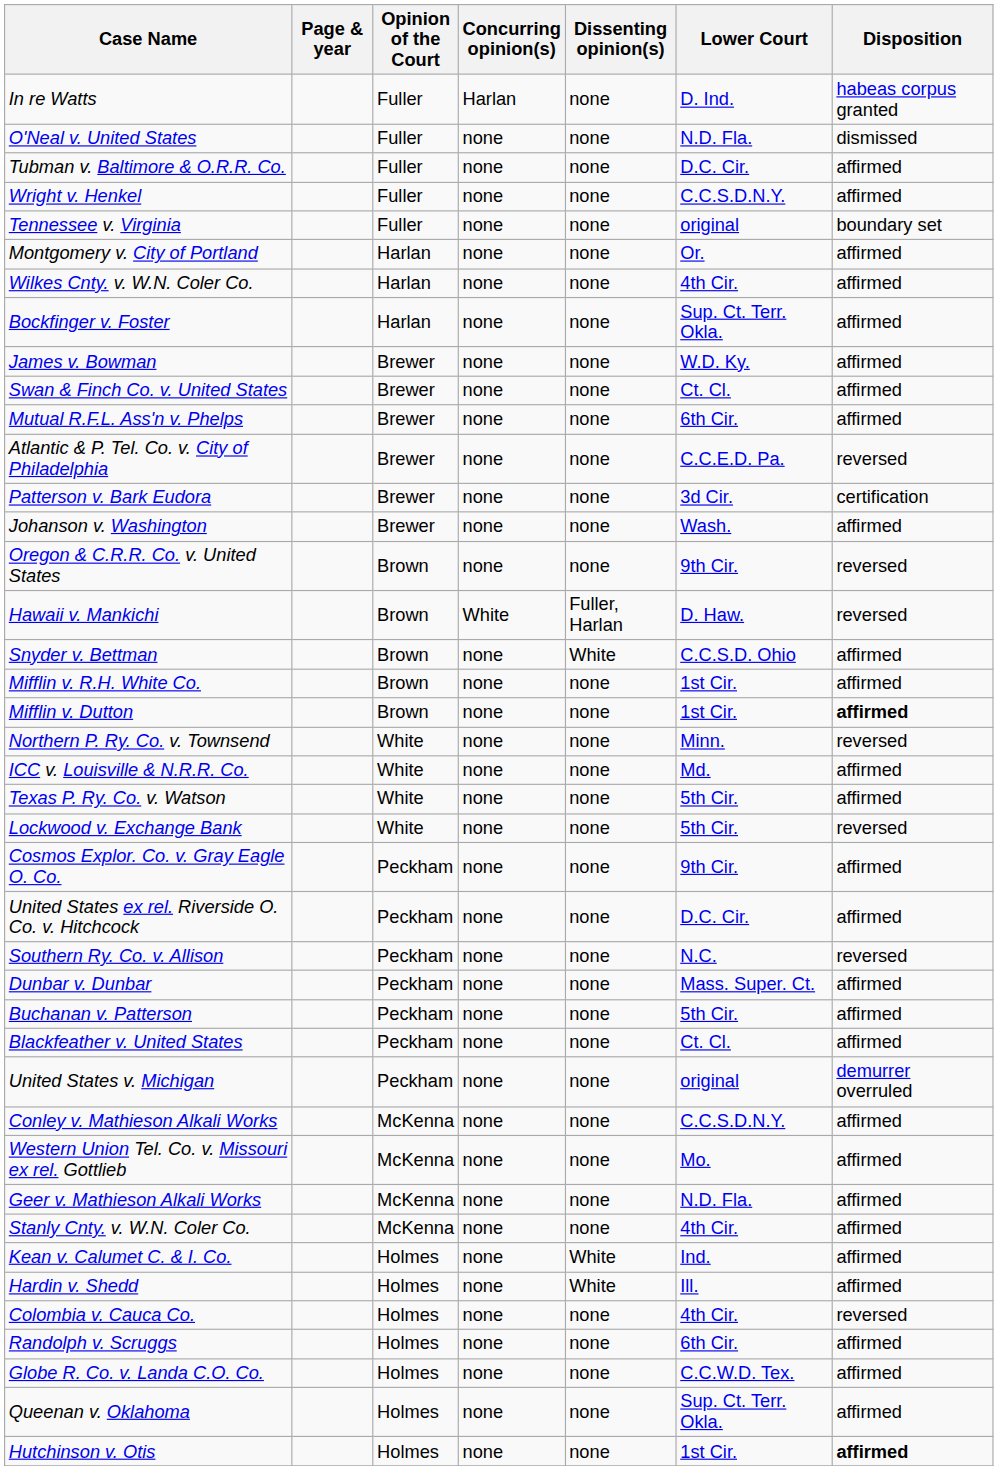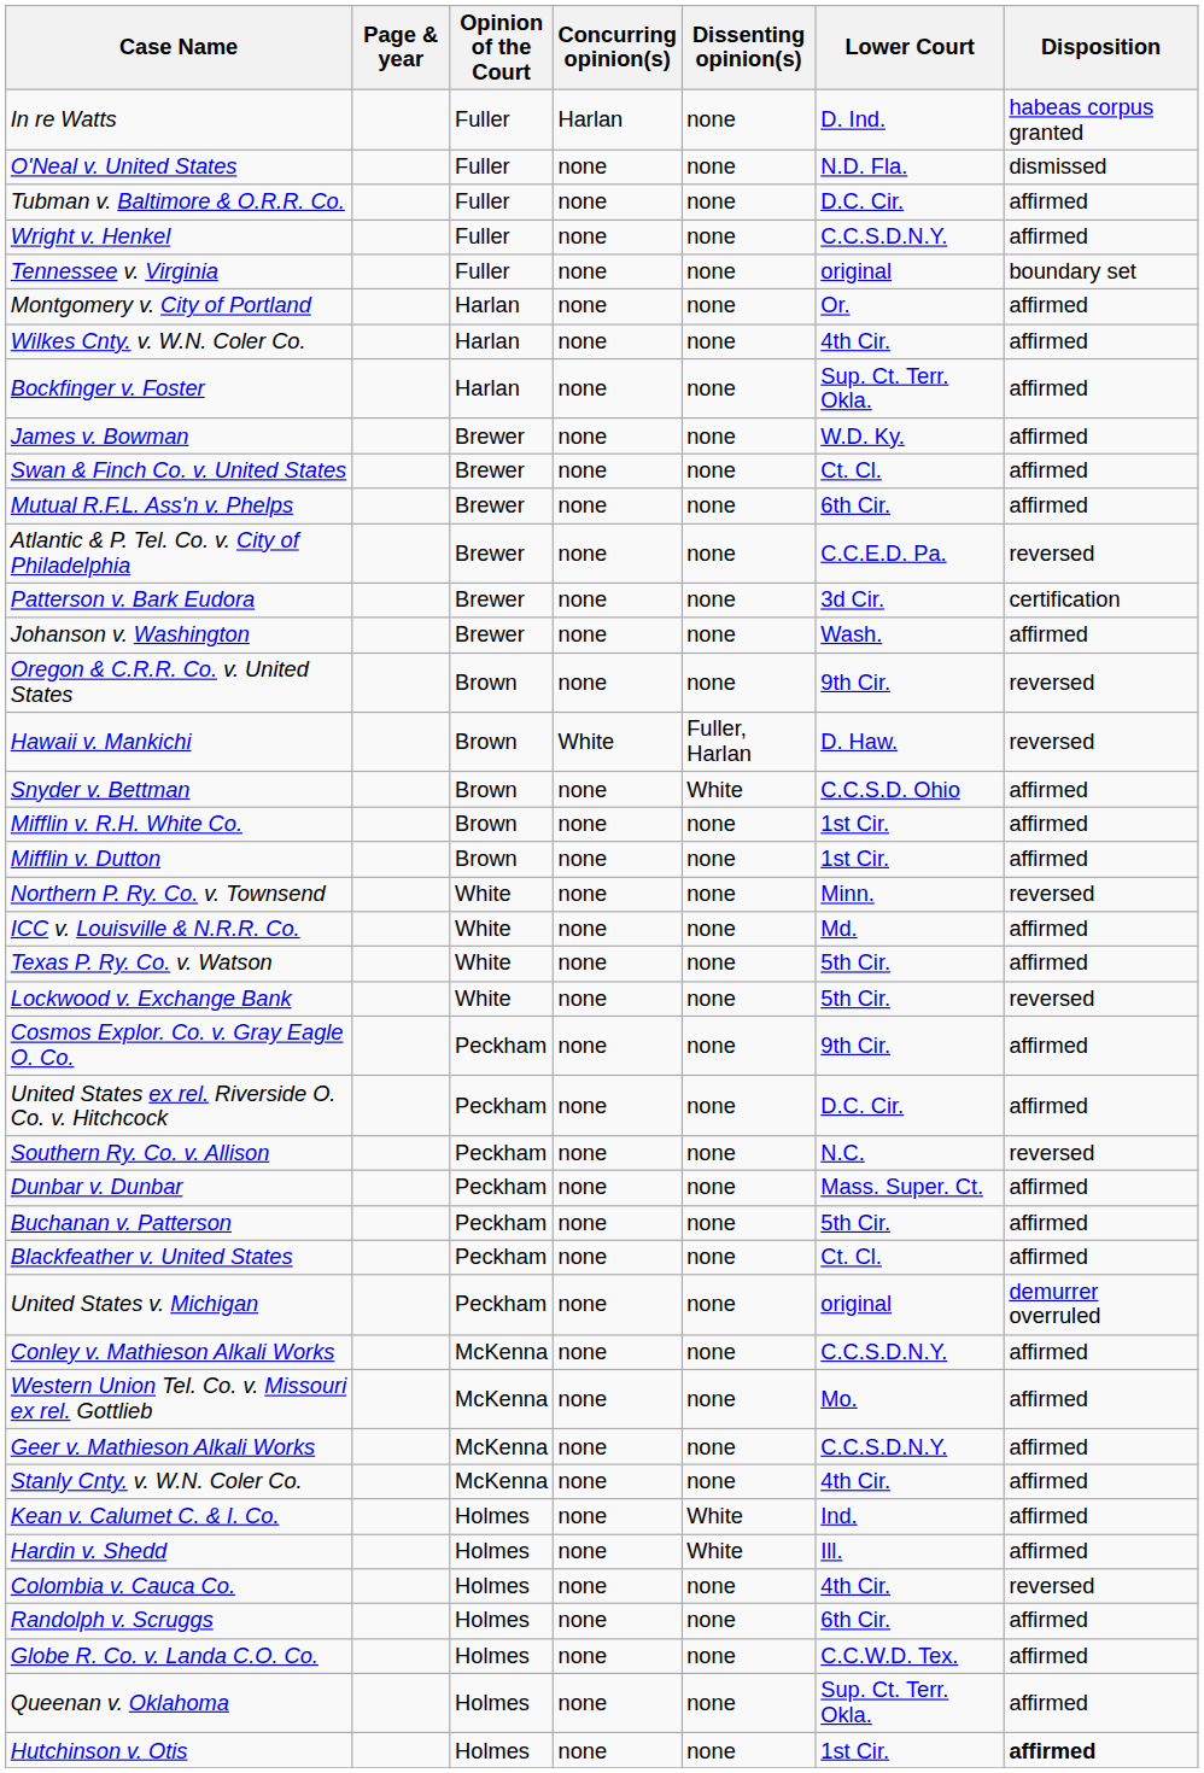 <table class="wikitable sortable">
 <tr>
 <th scope="col" style="width: 433px;">Case Name</th>
 <th scope="col" style="width: 95px;">Page & year</th>
 <th scope="col" style="width: 10px;">Opinion of the Court</th>
 <th scope="col" style="width: 10px;">Concurring opinion(s)</th>
 <th scope="col" style="width: 100px;">Dissenting opinion(s)</th>
 <th scope="col" style="width: 175px;">Lower Court</th>
 <th scope="col" style="width: 190px;">Disposition</th>
 </tr>
 <tr>
 <td><em>In re Watts</em></td>
 <td align="right"></td>
 <td>Fuller</td>
 <td>Harlan</td>
 <td>none</td>
 <td><a href='#'>D. Ind.</a></td>
 <td><a href='#'>habeas corpus</a> granted</td>
 </tr>
 <tr>
 <td><em><a href='#'>O'Neal v. United States</a></em></td>
 <td align="right"></td>
 <td>Fuller</td>
 <td>none</td>
 <td>none</td>
 <td><a href='#'>N.D. Fla.</a></td>
 <td>dismissed</td>
 </tr>
 <tr>
 <td><em>Tubman v. <a href='#'>Baltimore & O.R.R. Co.</a></em></td>
 <td align="right"></td>
 <td>Fuller</td>
 <td>none</td>
 <td>none</td>
 <td><a href='#'>D.C. Cir.</a></td>
 <td>affirmed</td>
 </tr>
 <tr>
 <td><em><a href='#'>Wright v. Henkel</a></em></td>
 <td align="right"></td>
 <td>Fuller</td>
 <td>none</td>
 <td>none</td>
 <td><a href='#'>C.C.S.D.N.Y.</a></td>
 <td>affirmed</td>
 </tr>
 <tr>
 <td><em><a href='#'>Tennessee</a> v. <a href='#'>Virginia</a></em></td>
 <td align="right"></td>
 <td>Fuller</td>
 <td>none</td>
 <td>none</td>
 <td><a href='#'>original</a></td>
 <td>boundary set</td>
 </tr>
 <tr>
 <td><em>Montgomery v. <a href='#'>City of Portland</a></em></td>
 <td align="right"></td>
 <td>Harlan</td>
 <td>none</td>
 <td>none</td>
 <td><a href='#'>Or.</a></td>
 <td>affirmed</td>
 </tr>
 <tr>
 <td><em><a href='#'>Wilkes Cnty.</a> v. W.N. Coler Co.</em></td>
 <td align="right"></td>
 <td>Harlan</td>
 <td>none</td>
 <td>none</td>
 <td><a href='#'>4th Cir.</a></td>
 <td>affirmed</td>
 </tr>
 <tr>
 <td><em><a href='#'>Bockfinger v. Foster</a></em></td>
 <td align="right"></td>
 <td>Harlan</td>
 <td>none</td>
 <td>none</td>
 <td><a href='#'>Sup. Ct. Terr. Okla.</a></td>
 <td>affirmed</td>
 </tr>
 <tr>
 <td><em><a href='#'>James v. Bowman</a></em></td>
 <td align="right"></td>
 <td>Brewer</td>
 <td>none</td>
 <td>none</td>
 <td><a href='#'>W.D. Ky.</a></td>
 <td>affirmed</td>
 </tr>
 <tr>
 <td><em><a href='#'>Swan & Finch Co. v. United States</a></em></td>
 <td align="right"></td>
 <td>Brewer</td>
 <td>none</td>
 <td>none</td>
 <td><a href='#'>Ct. Cl.</a></td>
 <td>affirmed</td>
 </tr>
 <tr>
 <td><em><a href='#'>Mutual R.F.L. Ass'n v. Phelps</a></em></td>
 <td align="right"></td>
 <td>Brewer</td>
 <td>none</td>
 <td>none</td>
 <td><a href='#'>6th Cir.</a></td>
 <td>affirmed</td>
 </tr>
 <tr>
 <td><em>Atlantic & P. Tel. Co. v. <a href='#'>City of Philadelphia</a></em></td>
 <td align="right"></td>
 <td>Brewer</td>
 <td>none</td>
 <td>none</td>
 <td><a href='#'>C.C.E.D. Pa.</a></td>
 <td>reversed</td>
 </tr>
 <tr>
 <td><em><a href='#'>Patterson v. Bark Eudora</a></em></td>
 <td align="right"></td>
 <td>Brewer</td>
 <td>none</td>
 <td>none</td>
 <td><a href='#'>3d Cir.</a></td>
 <td>certification</td>
 </tr>
 <tr>
 <td><em>Johanson v. <a href='#'>Washington</a></em></td>
 <td align="right"></td>
 <td>Brewer</td>
 <td>none</td>
 <td>none</td>
 <td><a href='#'>Wash.</a></td>
 <td>affirmed</td>
 </tr>
 <tr>
 <td><em><a href='#'>Oregon & C.R.R. Co.</a> v. United States</em></td>
 <td align="right"></td>
 <td>Brown</td>
 <td>none</td>
 <td>none</td>
 <td><a href='#'>9th Cir.</a></td>
 <td>reversed</td>
 </tr>
 <tr>
 <td><em><a href='#'>Hawaii v. Mankichi</a></em></td>
 <td align="right"></td>
 <td>Brown</td>
 <td>White</td>
 <td>Fuller, Harlan</td>
 <td><a href='#'>D. Haw.</a></td>
 <td>reversed</td>
 </tr>
 <tr>
 <td><em><a href='#'>Snyder v. Bettman</a></em></td>
 <td align="right"></td>
 <td>Brown</td>
 <td>none</td>
 <td>White</td>
 <td><a href='#'>C.C.S.D. Ohio</a></td>
 <td>affirmed</td>
 </tr>
 <tr>
 <td><em><a href='#'>Mifflin v. R.H. White Co.</a></em></td>
 <td align="right"></td>
 <td>Brown</td>
 <td>none</td>
 <td>none</td>
 <td><a href='#'>1st Cir.</a></td>
 <td>affirmed</td>
 </tr>
 <tr>
 <td><em><a href='#'>Mifflin v. Dutton</a></em></td>
 <td align="right"></td>
 <td>Brown</td>
 <td>none</td>
 <td>none</td>
 <td><a href='#'>1st Cir.</a></td>
-<td><strong>affirmed</strong></td>
+<td>affirmed</td>
 </tr>
 <tr>
 <td><em><a href='#'>Northern P. Ry. Co.</a> v. Townsend</em></td>
 <td align="right"></td>
 <td>White</td>
 <td>none</td>
 <td>none</td>
 <td><a href='#'>Minn.</a></td>
 <td>reversed</td>
 </tr>
 <tr>
 <td><em><a href='#'>ICC</a> v. <a href='#'>Louisville & N.R.R. Co.</a></em></td>
 <td align="right"></td>
 <td>White</td>
 <td>none</td>
 <td>none</td>
 <td><a href='#'>Md.</a></td>
 <td>affirmed</td>
 </tr>
 <tr>
 <td><em><a href='#'>Texas P. Ry. Co.</a> v. Watson</em></td>
 <td align="right"></td>
 <td>White</td>
 <td>none</td>
 <td>none</td>
 <td><a href='#'>5th Cir.</a></td>
 <td>affirmed</td>
 </tr>
 <tr>
 <td><em><a href='#'>Lockwood v. Exchange Bank</a></em></td>
 <td align="right"></td>
 <td>White</td>
 <td>none</td>
 <td>none</td>
 <td><a href='#'>5th Cir.</a></td>
 <td>reversed</td>
 </tr>
 <tr>
 <td><em><a href='#'>Cosmos Explor. Co. v. Gray Eagle O. Co.</a></em></td>
 <td align="right"></td>
 <td>Peckham</td>
 <td>none</td>
 <td>none</td>
 <td><a href='#'>9th Cir.</a></td>
 <td>affirmed</td>
 </tr>
 <tr>
 <td><em>United States <a href='#'>ex rel.</a> Riverside O. Co. v. Hitchcock</em></td>
 <td align="right"></td>
 <td>Peckham</td>
 <td>none</td>
 <td>none</td>
 <td><a href='#'>D.C. Cir.</a></td>
 <td>affirmed</td>
 </tr>
 <tr>
 <td><em><a href='#'>Southern Ry. Co. v. Allison</a></em></td>
 <td align="right"></td>
 <td>Peckham</td>
 <td>none</td>
 <td>none</td>
 <td><a href='#'>N.C.</a></td>
 <td>reversed</td>
 </tr>
 <tr>
 <td><em><a href='#'>Dunbar v. Dunbar</a></em></td>
 <td align="right"></td>
 <td>Peckham</td>
 <td>none</td>
 <td>none</td>
 <td><a href='#'>Mass. Super. Ct.</a></td>
 <td>affirmed</td>
 </tr>
 <tr>
 <td><em><a href='#'>Buchanan v. Patterson</a></em></td>
 <td align="right"></td>
 <td>Peckham</td>
 <td>none</td>
 <td>none</td>
 <td><a href='#'>5th Cir.</a></td>
 <td>affirmed</td>
 </tr>
 <tr>
 <td><em><a href='#'>Blackfeather v. United States</a></em></td>
 <td align="right"></td>
 <td>Peckham</td>
 <td>none</td>
 <td>none</td>
 <td><a href='#'>Ct. Cl.</a></td>
 <td>affirmed</td>
 </tr>
 <tr>
 <td><em>United States v. <a href='#'>Michigan</a></em></td>
 <td align="right"></td>
 <td>Peckham</td>
 <td>none</td>
 <td>none</td>
 <td><a href='#'>original</a></td>
 <td><a href='#'>demurrer</a> overruled</td>
 </tr>
 <tr>
 <td><em><a href='#'>Conley v. Mathieson Alkali Works</a></em></td>
 <td align="right"></td>
 <td>McKenna</td>
 <td>none</td>
 <td>none</td>
 <td><a href='#'>C.C.S.D.N.Y.</a></td>
 <td>affirmed</td>
 </tr>
 <tr>
 <td><em><a href='#'>Western Union</a> Tel. Co. v. <a href='#'>Missouri</a> <a href='#'>ex rel.</a> Gottlieb</em></td>
 <td align="right"></td>
 <td>McKenna</td>
 <td>none</td>
 <td>none</td>
 <td><a href='#'>Mo.</a></td>
 <td>affirmed</td>
 </tr>
 <tr>
 <td><em><a href='#'>Geer v. Mathieson Alkali Works</a></em></td>
 <td align="right"></td>
 <td>McKenna</td>
 <td>none</td>
 <td>none</td>
-<td><a href='#'>N.D. Fla.</a></td>
+<td><a href='#'>C.C.S.D.N.Y.</a></td>
 <td>affirmed</td>
 </tr>
 <tr>
 <td><em><a href='#'>Stanly Cnty.</a> v. W.N. Coler Co.</em></td>
 <td align="right"></td>
 <td>McKenna</td>
 <td>none</td>
 <td>none</td>
 <td><a href='#'>4th Cir.</a></td>
 <td>affirmed</td>
 </tr>
 <tr>
 <td><em><a href='#'>Kean v. Calumet C. & I. Co.</a></em></td>
 <td align="right"></td>
 <td>Holmes</td>
 <td>none</td>
 <td>White</td>
 <td><a href='#'>Ind.</a></td>
 <td>affirmed</td>
 </tr>
 <tr>
 <td><em><a href='#'>Hardin v. Shedd</a></em></td>
 <td align="right"></td>
 <td>Holmes</td>
 <td>none</td>
 <td>White</td>
 <td><a href='#'>Ill.</a></td>
 <td>affirmed</td>
 </tr>
 <tr>
 <td><em><a href='#'>Colombia v. Cauca Co.</a></em></td>
 <td align="right"></td>
 <td>Holmes</td>
 <td>none</td>
 <td>none</td>
 <td><a href='#'>4th Cir.</a></td>
 <td>reversed</td>
 </tr>
 <tr>
 <td><em><a href='#'>Randolph v. Scruggs</a></em></td>
 <td align="right"></td>
 <td>Holmes</td>
 <td>none</td>
 <td>none</td>
 <td><a href='#'>6th Cir.</a></td>
 <td>affirmed</td>
 </tr>
 <tr>
 <td><em><a href='#'>Globe R. Co. v. Landa C.O. Co.</a></em></td>
 <td align="right"></td>
 <td>Holmes</td>
 <td>none</td>
 <td>none</td>
 <td><a href='#'>C.C.W.D. Tex.</a></td>
 <td>affirmed</td>
 </tr>
 <tr>
 <td><em>Queenan v. <a href='#'>Oklahoma</a></em></td>
 <td align="right"></td>
 <td>Holmes</td>
 <td>none</td>
 <td>none</td>
 <td><a href='#'>Sup. Ct. Terr. Okla.</a></td>
 <td>affirmed</td>
 </tr>
 <tr>
 <td><em><a href='#'>Hutchinson v. Otis</a></em></td>
 <td align="right"></td>
 <td>Holmes</td>
 <td>none</td>
 <td>none</td>
 <td><a href='#'>1st Cir.</a></td>
 <td><strong>affirmed</strong></td>
 </tr>
 <tr>
 </tr>
 </table>
